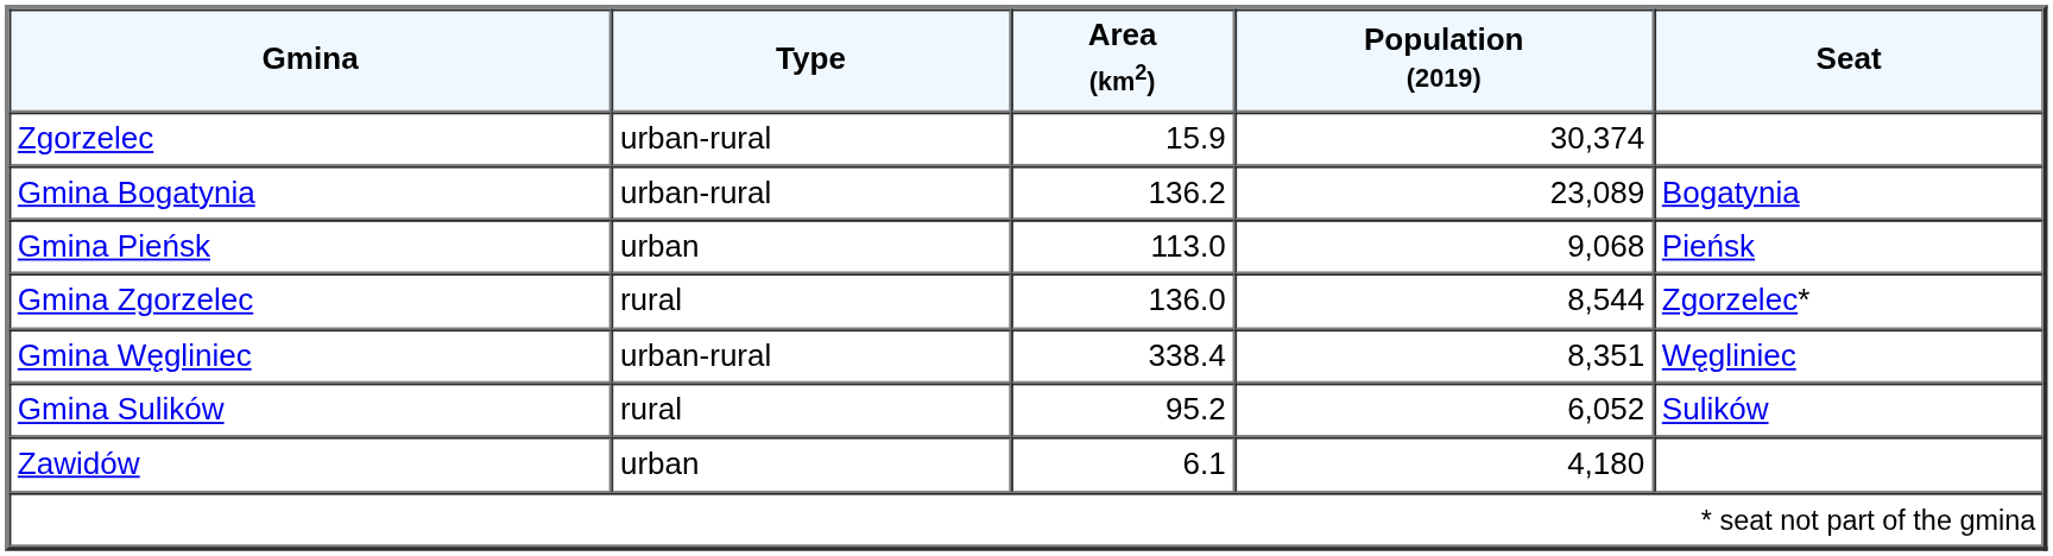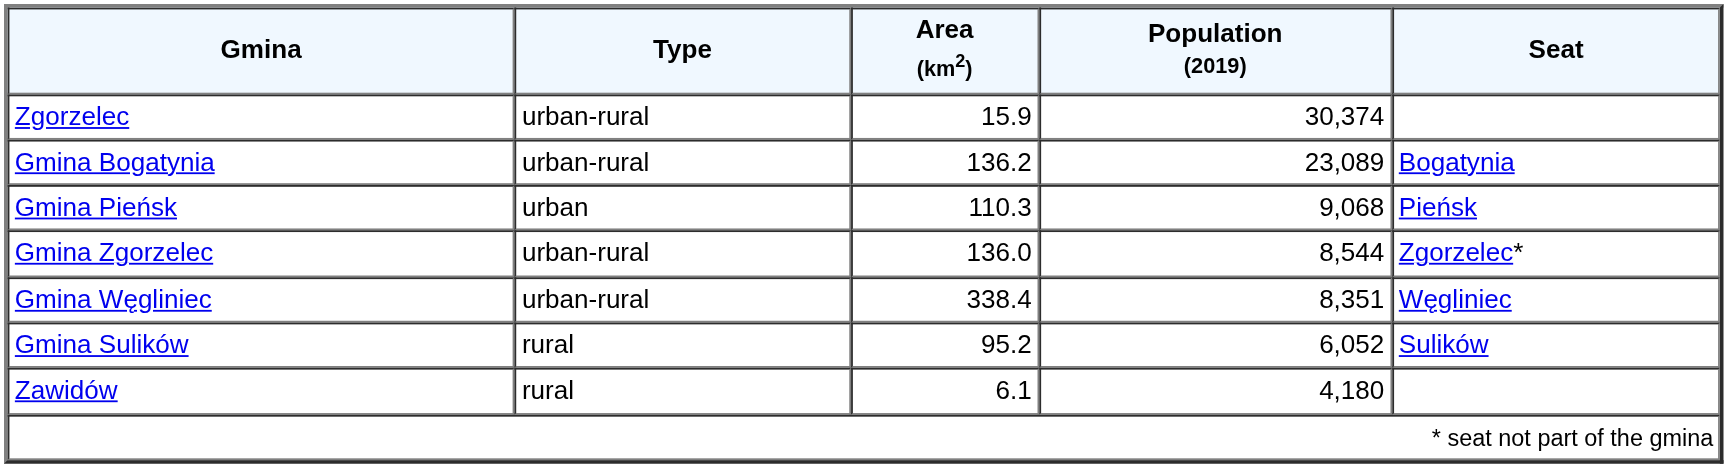 <table width="60%" border="2" cellpadding="3" cellspacing="0" style="font-size:90%;line-height:120%;">
 <tr bgcolor="F0F8FF">
 <td style="text-align:center;"><strong>Gmina</strong></td>
 <td style="text-align:center;"><strong>Type</strong></td>
 <td style="text-align:center;"><strong>Area<br><small>(km<sup>2</sup>)</small></strong></td>
 <td style="text-align:center;"><strong>Population<br><small>(2019)</small></strong></td>
 <td style="text-align:center;"><strong>Seat</strong></td>
 </tr>
 <tr>
 <td><a href='#'>Zgorzelec</a></td>
 <td>urban-rural</td>
 <td style="text-align:right;">15.9</td>
 <td style="text-align:right;">30,374</td>
 <td> </td>
 </tr>
 <tr>
 <td><a href='#'>Gmina Bogatynia</a></td>
 <td>urban-rural</td>
 <td style="text-align:right;">136.2</td>
 <td style="text-align:right;">23,089</td>
 <td><a href='#'>Bogatynia</a></td>
 </tr>
 <tr>
 <td><a href='#'>Gmina Pieńsk</a></td>
 <td>urban</td>
-<td style="text-align:right;">113.0</td>
+<td style="text-align:right;">110.3</td>
 <td style="text-align:right;">9,068</td>
 <td><a href='#'>Pieńsk</a></td>
 </tr>
 <tr>
 <td><a href='#'>Gmina Zgorzelec</a></td>
-<td>rural</td>
+<td>urban-rural</td>
 <td style="text-align:right;">136.0</td>
 <td style="text-align:right;">8,544</td>
 <td><a href='#'>Zgorzelec</a>*</td>
 </tr>
 <tr>
 <td><a href='#'>Gmina Węgliniec</a></td>
 <td>urban-rural</td>
 <td style="text-align:right;">338.4</td>
 <td style="text-align:right;">8,351</td>
 <td><a href='#'>Węgliniec</a></td>
 </tr>
 <tr>
 <td><a href='#'>Gmina Sulików</a></td>
 <td>rural</td>
 <td style="text-align:right;">95.2</td>
 <td style="text-align:right;">6,052</td>
 <td><a href='#'>Sulików</a></td>
 </tr>
 <tr>
 <td><a href='#'>Zawidów</a></td>
-<td>urban</td>
+<td>rural</td>
 <td style="text-align:right;">6.1</td>
 <td style="text-align:right;">4,180</td>
 <td> </td>
 </tr>
 <tr>
 <td colspan=5 style="text-align:right;font-size:90%">* seat not part of the gmina</td>
 </tr>
 <tr>
 </tr>
 </table>
